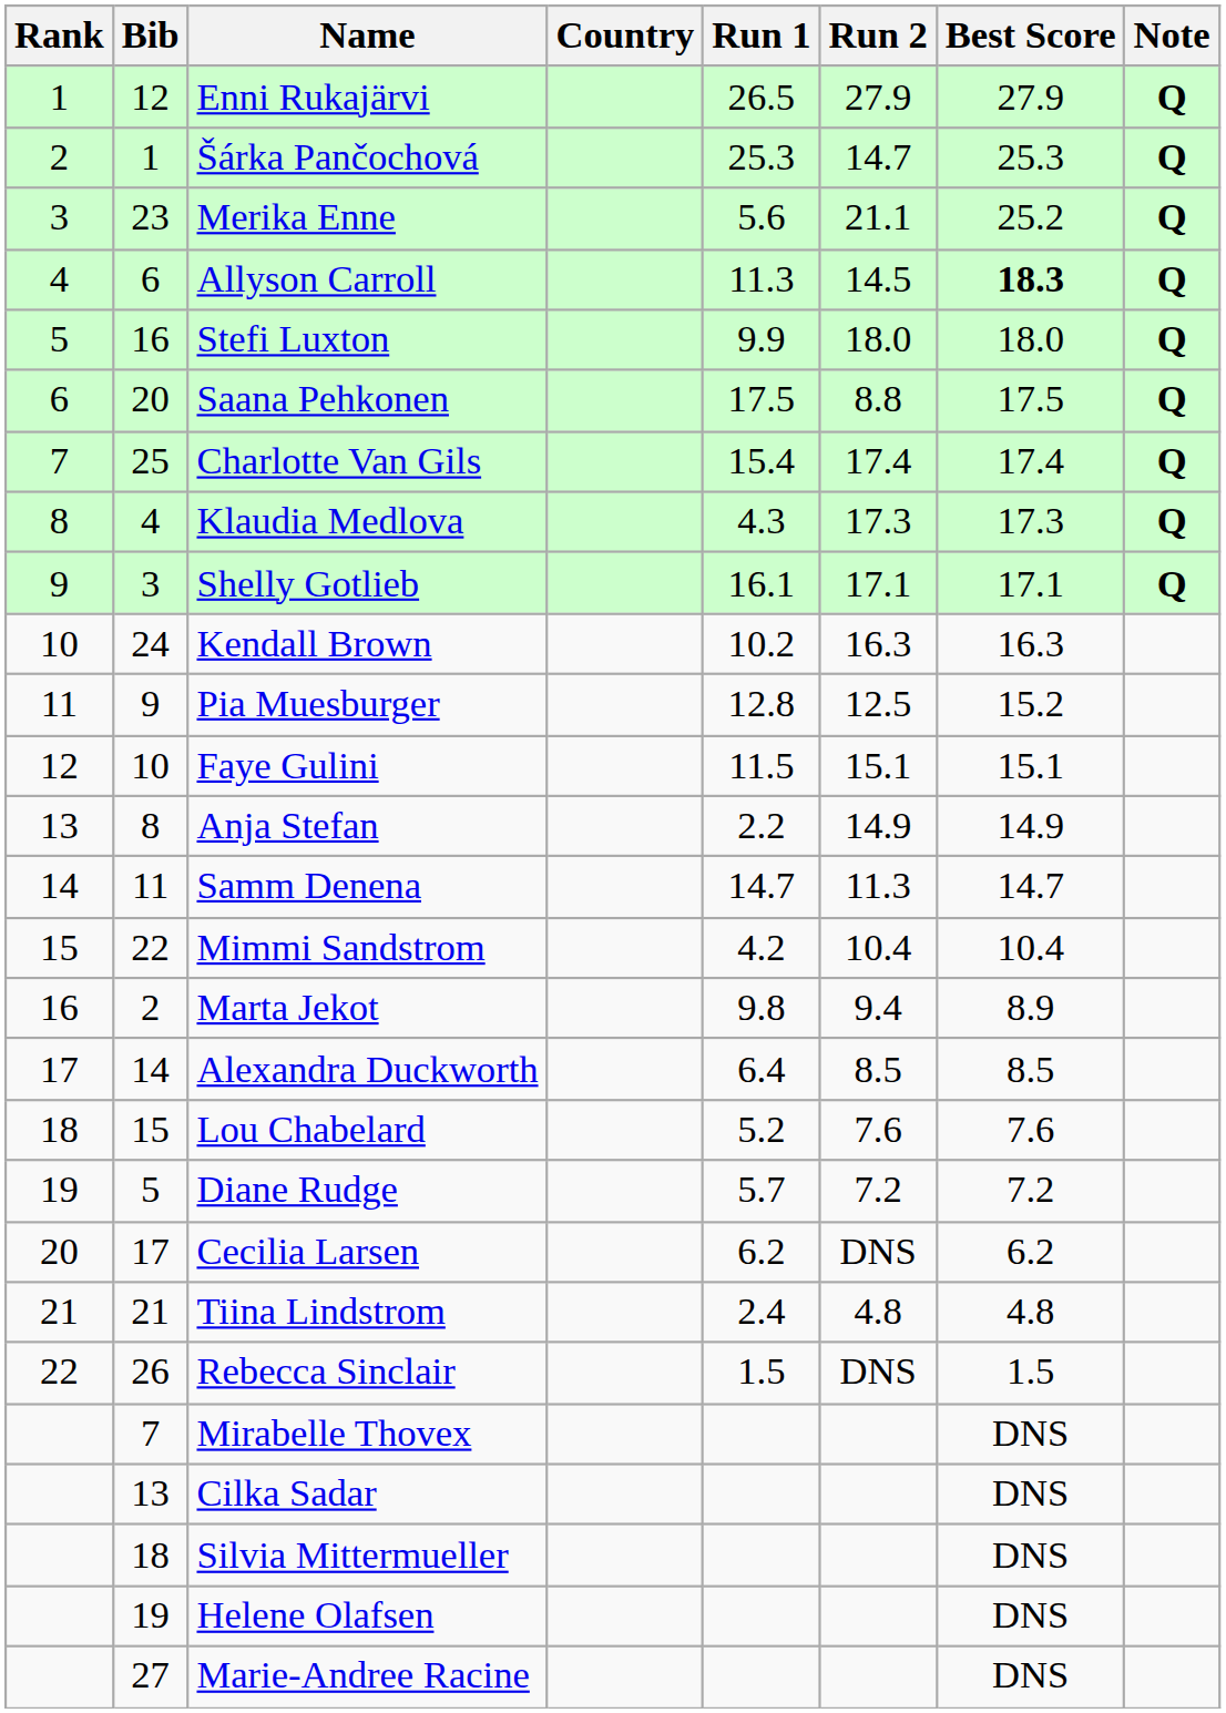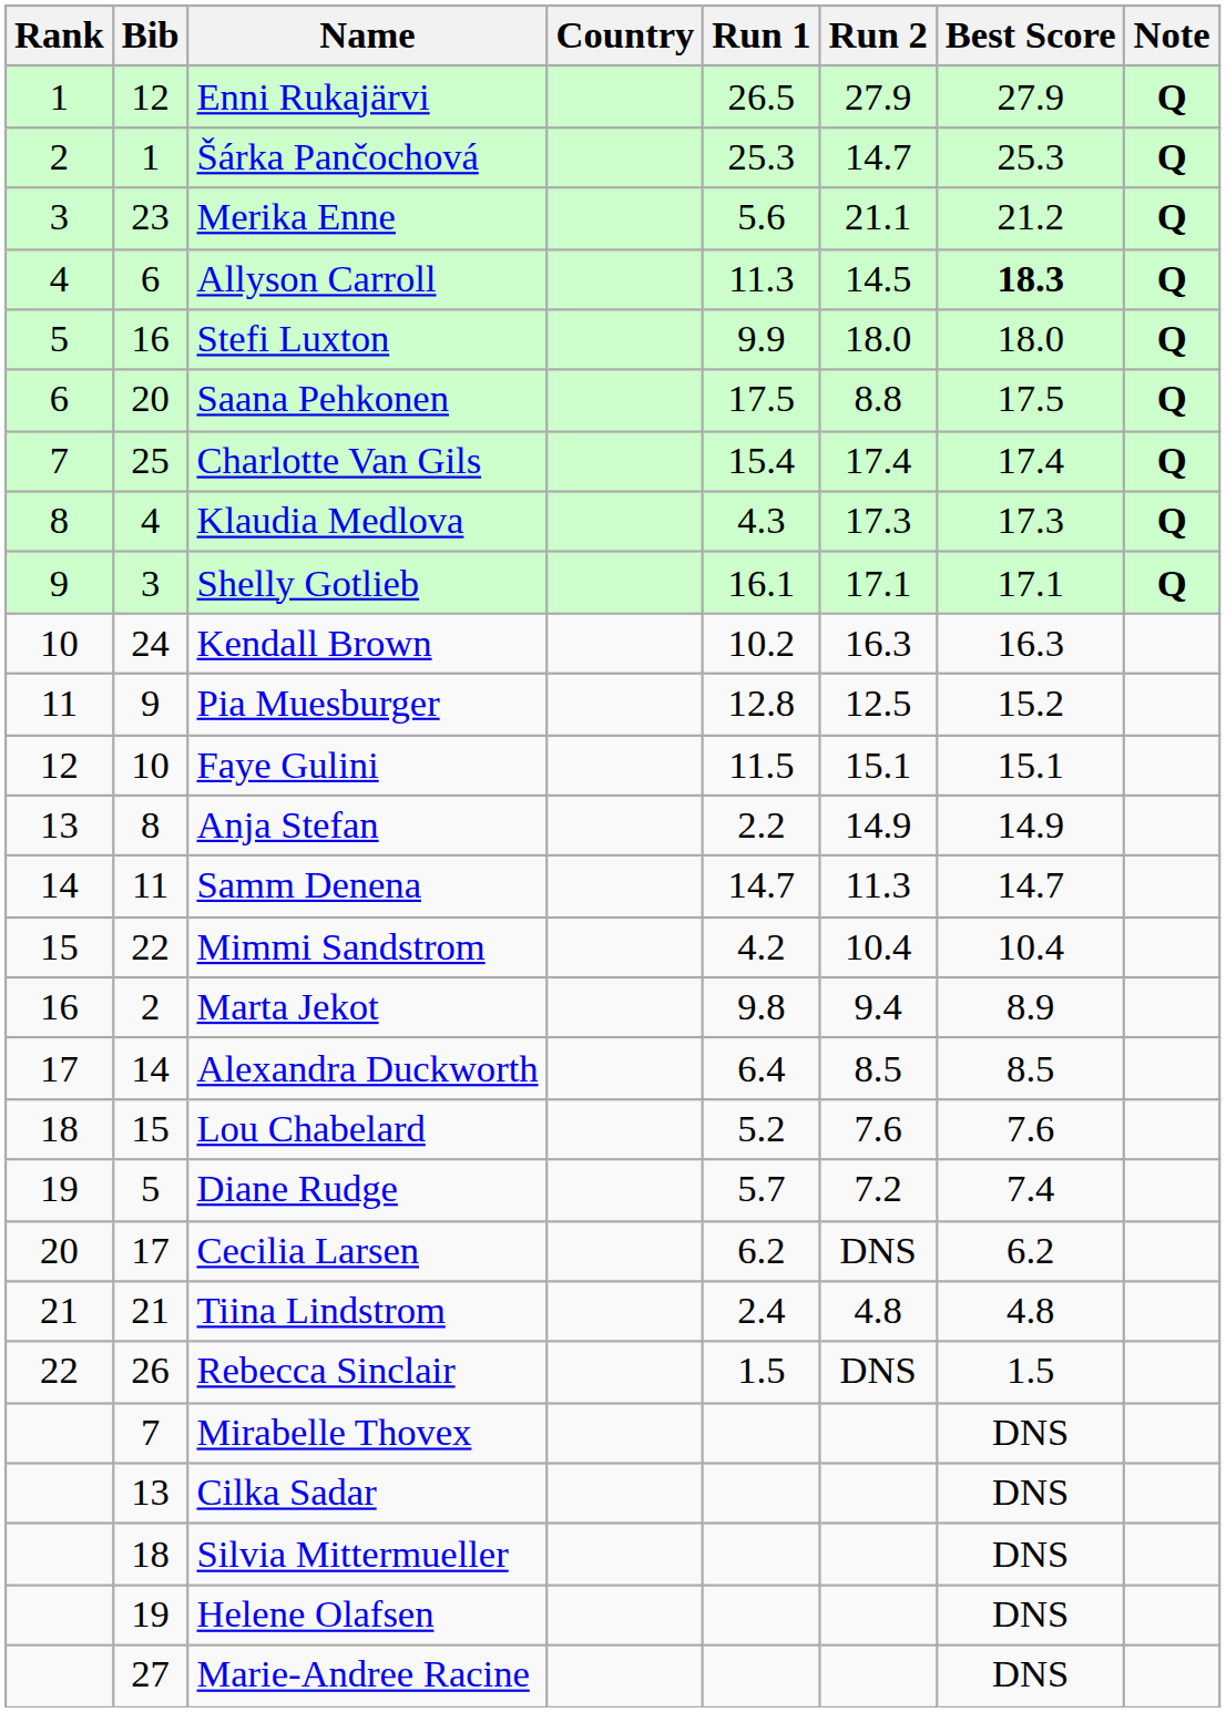 <table class="wikitable sortable" style="text-align:center">
 <tr>
 <th>Rank</th>
 <th>Bib</th>
 <th>Name</th>
 <th>Country</th>
 <th>Run 1</th>
 <th>Run 2</th>
 <th>Best Score</th>
 <th>Note</th>
 </tr>
 <tr bgcolor="#ccffcc">
 <td>1</td>
 <td>12</td>
 <td align=left><a href='#'>Enni Rukajärvi</a></td>
 <td align=left></td>
 <td>26.5</td>
 <td>27.9</td>
 <td>27.9</td>
 <td><strong>Q</strong></td>
 </tr>
 <tr bgcolor="#ccffcc">
 <td>2</td>
 <td>1</td>
 <td align=left><a href='#'>Šárka Pančochová</a></td>
 <td align=left></td>
 <td>25.3</td>
 <td>14.7</td>
 <td>25.3</td>
 <td><strong>Q</strong></td>
 </tr>
 <tr bgcolor="#ccffcc">
 <td>3</td>
 <td>23</td>
 <td align=left><a href='#'>Merika Enne</a></td>
 <td align=left></td>
 <td>5.6</td>
 <td>21.1</td>
-<td>25.2</td>
+<td>21.2</td>
 <td><strong>Q</strong></td>
 </tr>
 <tr bgcolor="#ccffcc">
 <td>4</td>
 <td>6</td>
 <td align=left><a href='#'>Allyson Carroll</a></td>
 <td align=left></td>
 <td>11.3</td>
 <td>14.5</td>
 <td><strong>18.3</strong></td>
 <td><strong>Q</strong></td>
 </tr>
 <tr bgcolor="#ccffcc">
 <td>5</td>
 <td>16</td>
 <td align=left><a href='#'>Stefi Luxton</a></td>
 <td align=left></td>
 <td>9.9</td>
 <td>18.0</td>
 <td>18.0</td>
 <td><strong>Q</strong></td>
 </tr>
 <tr bgcolor="#ccffcc">
 <td>6</td>
 <td>20</td>
 <td align=left><a href='#'>Saana Pehkonen</a></td>
 <td align=left></td>
 <td>17.5</td>
 <td>8.8</td>
 <td>17.5</td>
 <td><strong>Q</strong></td>
 </tr>
 <tr bgcolor="#ccffcc">
 <td>7</td>
 <td>25</td>
 <td align=left><a href='#'>Charlotte Van Gils</a></td>
 <td align=left></td>
 <td>15.4</td>
 <td>17.4</td>
 <td>17.4</td>
 <td><strong>Q</strong></td>
 </tr>
 <tr bgcolor="#ccffcc">
 <td>8</td>
 <td>4</td>
 <td align=left><a href='#'>Klaudia Medlova</a></td>
 <td align=left></td>
 <td>4.3</td>
 <td>17.3</td>
 <td>17.3</td>
 <td><strong>Q</strong></td>
 </tr>
 <tr bgcolor="#ccffcc">
 <td>9</td>
 <td>3</td>
 <td align=left><a href='#'>Shelly Gotlieb</a></td>
 <td align=left></td>
 <td>16.1</td>
 <td>17.1</td>
 <td>17.1</td>
 <td><strong>Q</strong></td>
 </tr>
 <tr>
 <td>10</td>
 <td>24</td>
 <td align=left><a href='#'>Kendall Brown</a></td>
 <td align=left></td>
 <td>10.2</td>
 <td>16.3</td>
 <td>16.3</td>
 <td></td>
 </tr>
 <tr>
 <td>11</td>
 <td>9</td>
 <td align=left><a href='#'>Pia Muesburger</a></td>
 <td align=left></td>
 <td>12.8</td>
 <td>12.5</td>
 <td>15.2</td>
 <td></td>
 </tr>
 <tr>
 <td>12</td>
 <td>10</td>
 <td align=left><a href='#'>Faye Gulini</a></td>
 <td align=left></td>
 <td>11.5</td>
 <td>15.1</td>
 <td>15.1</td>
 <td></td>
 </tr>
 <tr>
 <td>13</td>
 <td>8</td>
 <td align=left><a href='#'>Anja Stefan</a></td>
 <td align=left></td>
 <td>2.2</td>
 <td>14.9</td>
 <td>14.9</td>
 <td></td>
 </tr>
 <tr>
 <td>14</td>
 <td>11</td>
 <td align=left><a href='#'>Samm Denena</a></td>
 <td align=left></td>
 <td>14.7</td>
 <td>11.3</td>
 <td>14.7</td>
 <td></td>
 </tr>
 <tr>
 <td>15</td>
 <td>22</td>
 <td align=left><a href='#'>Mimmi Sandstrom</a></td>
 <td align=left></td>
 <td>4.2</td>
 <td>10.4</td>
 <td>10.4</td>
 <td></td>
 </tr>
 <tr>
 <td>16</td>
 <td>2</td>
 <td align=left><a href='#'>Marta Jekot</a></td>
 <td align=left></td>
 <td>9.8</td>
 <td>9.4</td>
 <td>8.9</td>
 <td></td>
 </tr>
 <tr>
 <td>17</td>
 <td>14</td>
 <td align=left><a href='#'>Alexandra Duckworth</a></td>
 <td align=left></td>
 <td>6.4</td>
 <td>8.5</td>
 <td>8.5</td>
 <td></td>
 </tr>
 <tr>
 <td>18</td>
 <td>15</td>
 <td align=left><a href='#'>Lou Chabelard</a></td>
 <td align=left></td>
 <td>5.2</td>
 <td>7.6</td>
 <td>7.6</td>
 <td></td>
 </tr>
 <tr>
 <td>19</td>
 <td>5</td>
 <td align=left><a href='#'>Diane Rudge</a></td>
 <td align=left></td>
 <td>5.7</td>
 <td>7.2</td>
-<td>7.2</td>
+<td>7.4</td>
 <td></td>
 </tr>
 <tr>
 <td>20</td>
 <td>17</td>
 <td align=left><a href='#'>Cecilia Larsen</a></td>
 <td align=left></td>
 <td>6.2</td>
 <td>DNS</td>
 <td>6.2</td>
 <td></td>
 </tr>
 <tr>
 <td>21</td>
 <td>21</td>
 <td align=left><a href='#'>Tiina Lindstrom</a></td>
 <td align=left></td>
 <td>2.4</td>
 <td>4.8</td>
 <td>4.8</td>
 <td></td>
 </tr>
 <tr>
 <td>22</td>
 <td>26</td>
 <td align=left><a href='#'>Rebecca Sinclair</a></td>
 <td align=left></td>
 <td>1.5</td>
 <td>DNS</td>
 <td>1.5</td>
 <td></td>
 </tr>
 <tr>
 <td></td>
 <td>7</td>
 <td align=left><a href='#'>Mirabelle Thovex</a></td>
 <td align=left></td>
 <td></td>
 <td></td>
 <td>DNS</td>
 <td></td>
 </tr>
 <tr>
 <td></td>
 <td>13</td>
 <td align=left><a href='#'>Cilka Sadar</a></td>
 <td align=left></td>
 <td></td>
 <td></td>
 <td>DNS</td>
 <td></td>
 </tr>
 <tr>
 <td></td>
 <td>18</td>
 <td align=left><a href='#'>Silvia Mittermueller</a></td>
 <td align=left></td>
 <td></td>
 <td></td>
 <td>DNS</td>
 <td></td>
 </tr>
 <tr>
 <td></td>
 <td>19</td>
 <td align=left><a href='#'>Helene Olafsen</a></td>
 <td align=left></td>
 <td></td>
 <td></td>
 <td>DNS</td>
 <td></td>
 </tr>
 <tr>
 <td></td>
 <td>27</td>
 <td align=left><a href='#'>Marie-Andree Racine</a></td>
 <td align=left></td>
 <td></td>
 <td></td>
 <td>DNS</td>
 <td></td>
 </tr>
 </table>
